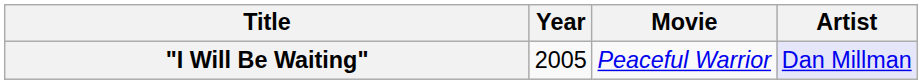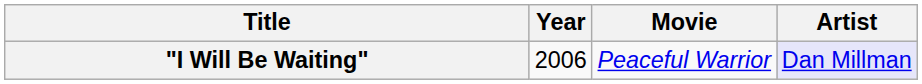 <table class="wikitable plainrowheaders" style="text-align:center;">
 <tr>
 <th scope="col" style="width:22em;">Title</th>
 <th scope="col" style="width:1em;">Year</th>
 <th scope="col">Movie</th>
 <th scope="col">Artist</th>
 </tr>
 <tr>
 <th scope="row">"I Will Be Waiting"</th>
-<td>2005</td>
+<td>2006</td>
 <td><em><a href='#'>Peaceful Warrior</a></em></td>
 <td style="background: lavender;"><a href='#'>Dan Millman</a></td>
 </tr>
 </table>
